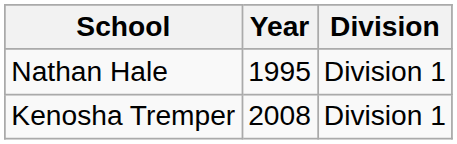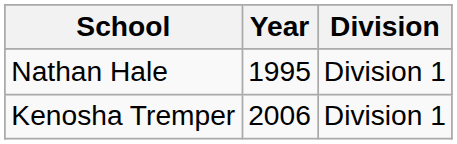 <table class="wikitable">
 <tr>
 <th>School</th>
 <th>Year</th>
 <th>Division</th>
 </tr>
 <tr>
 <td>Nathan Hale</td>
 <td>1995</td>
 <td>Division 1</td>
 </tr>
 <tr>
 <td>Kenosha Tremper</td>
-<td>2008</td>
+<td>2006</td>
 <td>Division 1</td>
 </tr>
 </table>
